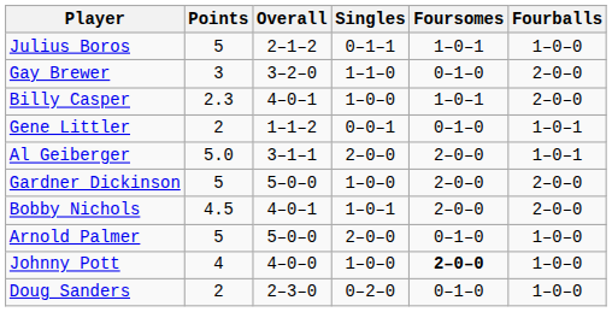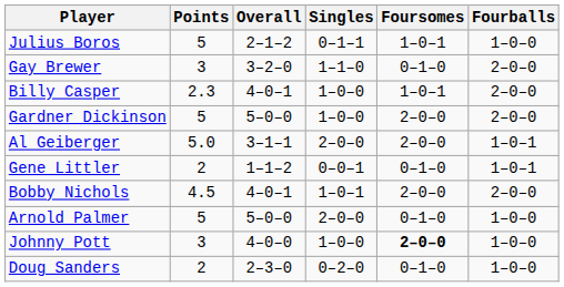 <table class="wikitable sortable" style="text-align:center">
 <tr>
 <th>Player</th>
 <th>Points</th>
 <th>Overall</th>
 <th>Singles</th>
 <th>Foursomes</th>
 <th>Fourballs</th>
 </tr>
 <tr>
 <td align=left><a href='#'>Julius Boros</a></td>
 <td>5</td>
 <td>2–1–2</td>
 <td>0–1–1</td>
 <td>1–0–1</td>
 <td>1–0–0</td>
 </tr>
 <tr>
 <td align=left><a href='#'>Gay Brewer</a></td>
 <td>3</td>
 <td>3–2–0</td>
 <td>1–1–0</td>
 <td>0–1–0</td>
 <td>2–0–0</td>
 </tr>
 <tr>
 <td align=left><a href='#'>Billy Casper</a></td>
 <td>2.3</td>
 <td>4–0–1</td>
 <td>1–0–0</td>
 <td>1–0–1</td>
 <td>2–0–0</td>
 </tr>
 <tr>
-<td align=left><a href='#'>Gene Littler</a></td>
-<td>2</td>
-<td>1–1–2</td>
-<td>0–0–1</td>
-<td>0–1–0</td>
-<td>1–0–1</td>
+<td align=left><a href='#'>Gardner Dickinson</a></td>
+<td>5</td>
+<td>5–0–0</td>
+<td>1–0–0</td>
+<td>2–0–0</td>
+<td>2–0–0</td>
 </tr>
 <tr>
 <td align=left><a href='#'>Al Geiberger</a></td>
 <td>5.0</td>
 <td>3–1–1</td>
 <td>2–0–0</td>
 <td>2–0–0</td>
 <td>1–0–1</td>
 </tr>
 <tr>
-<td align=left><a href='#'>Gardner Dickinson</a></td>
-<td>5</td>
-<td>5–0–0</td>
-<td>1–0–0</td>
-<td>2–0–0</td>
-<td>2–0–0</td>
+<td align=left><a href='#'>Gene Littler</a></td>
+<td>2</td>
+<td>1–1–2</td>
+<td>0–0–1</td>
+<td>0–1–0</td>
+<td>1–0–1</td>
 </tr>
 <tr>
 <td align=left><a href='#'>Bobby Nichols</a></td>
 <td>4.5</td>
 <td>4–0–1</td>
 <td>1–0–1</td>
 <td>2–0–0</td>
 <td>2–0–0</td>
 </tr>
 <tr>
 <td align=left><a href='#'>Arnold Palmer</a></td>
 <td>5</td>
 <td>5–0–0</td>
 <td>2–0–0</td>
 <td>0–1–0</td>
 <td>1–0–0</td>
 </tr>
 <tr>
 <td align=left><a href='#'>Johnny Pott</a></td>
-<td>4</td>
+<td>3</td>
 <td>4–0–0</td>
 <td>1–0–0</td>
 <td><strong>2–0–0</strong></td>
 <td>1–0–0</td>
 </tr>
 <tr>
 <td align=left><a href='#'>Doug Sanders</a></td>
 <td>2</td>
 <td>2–3–0</td>
 <td>0–2–0</td>
 <td>0–1–0</td>
 <td>1–0–0</td>
 </tr>
 </table>
